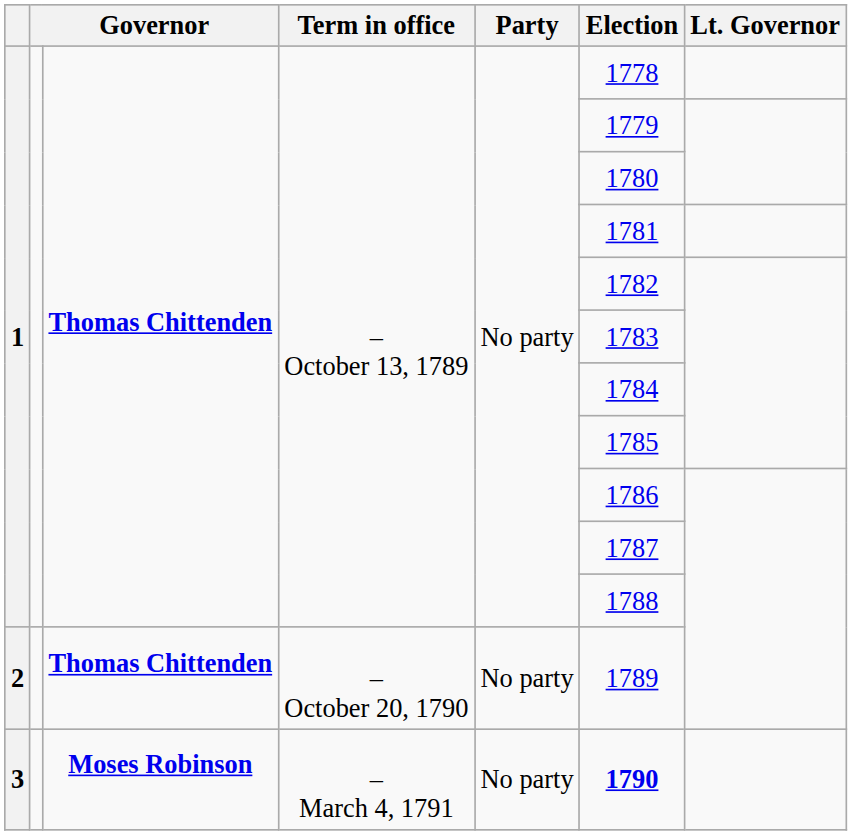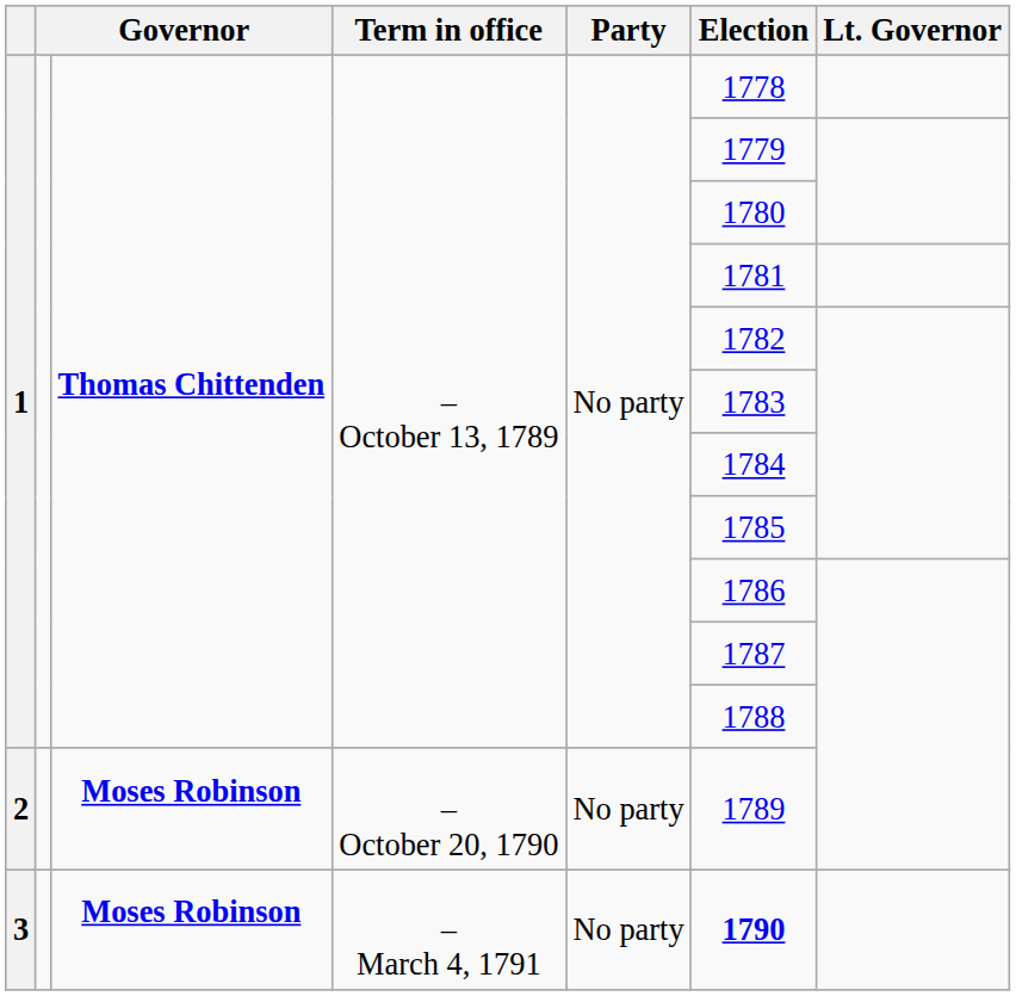 <table class="wikitable sortable" style="text-align:center;">
 <tr>
 <th scope="col" data-sort-type="number"></th>
 <th scope="colgroup" colspan="2">Governor</th>
 <th scope="col">Term in office</th>
 <th scope="col">Party</th>
 <th scope="col">Election</th>
 <th scope="col">Lt. Governor</th>
 </tr>
 <tr style="height:2em;">
 <th rowspan="11" scope="rowgroup">1</th>
 <td rowspan="11" data-sort-value="Chittenden, Thomas"></td>
 <td rowspan="11"><strong><a href='#'>Thomas Chittenden</a></strong><br><br></td>
 <td rowspan="11"><br>–<br>October 13, 1789<br></td>
 <td rowspan="11">No party</td>
 <td><a href='#'>1778</a></td>
 <td></td>
 </tr>
 <tr style="height:2em;">
 <td><a href='#'>1779</a></td>
 <td rowspan="2"></td>
 </tr>
 <tr style="height:2em;">
 <td><a href='#'>1780</a></td>
 </tr>
 <tr style="height:2em;">
 <td><a href='#'>1781</a></td>
 <td></td>
 </tr>
 <tr style="height:2em;">
 <td><a href='#'>1782</a></td>
 <td rowspan="4"></td>
 </tr>
 <tr style="height:2em;">
 <td><a href='#'>1783</a></td>
 </tr>
 <tr style="height:2em;">
 <td><a href='#'>1784</a></td>
 </tr>
 <tr style="height:2em;">
 <td><a href='#'>1785</a></td>
 </tr>
 <tr style="height:2em;">
 <td><a href='#'>1786</a></td>
 <td rowspan="4"></td>
 </tr>
 <tr style="height:2em;">
 <td><a href='#'>1787</a></td>
 </tr>
 <tr style="height:2em;">
 <td><a href='#'>1788</a></td>
 </tr>
 <tr style="height:2em;">
 <th scope="row">2</th>
 <td data-sort-value="Robinson, Moses"></td>
-<td><strong><a href='#'>Thomas Chittenden</a></strong><br><br></td>
+<td><strong><a href='#'>Moses Robinson</a></strong><br><br></td>
 <td><br>–<br>October 20, 1790<br></td>
 <td>No party</td>
 <td><a href='#'>1789</a></td>
 </tr>
 <tr style="height:2em;">
 <th scope="row">3</th>
 <td data-sort-value="Chittenden, Thomas"></td>
 <td><strong><a href='#'>Moses Robinson</a></strong><br><br></td>
 <td><br>–<br>March 4, 1791<br></td>
 <td>No party</td>
 <td><strong><a href='#'>1790</a></strong></td>
 <td></td>
 </tr>
 </table>
